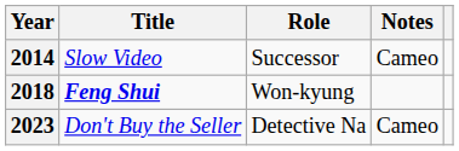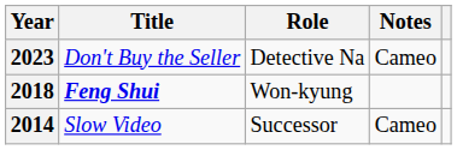 <table class="wikitable sortable plainrowheaders">
 <tr>
 <th scope="col">Year</th>
 <th scope="col">Title</th>
 <th scope="col">Role</th>
 <th scope="col">Notes</th>
 <th scope="col" class="unsortable"></th>
 </tr>
 <tr>
-<th scope="row">2014</th>
-<td><em><a href='#'>Slow Video</a></em></td>
-<td>Successor</td>
+<th scope="row">2023</th>
+<td><em><a href='#'>Don't Buy the Seller</a></em></td>
+<td>Detective  Na</td>
 <td>Cameo</td>
 <td style="text-align:center"></td>
 </tr>
 <tr>
 <th scope="row">2018</th>
 <td><strong><em><a href='#'>Feng Shui</a></em></strong></td>
 <td>Won-kyung</td>
 <td></td>
 <td style="text-align:center"></td>
 </tr>
 <tr>
-<th scope="row">2023</th>
-<td><em><a href='#'>Don't Buy the Seller</a></em></td>
-<td>Detective  Na</td>
+<th scope="row">2014</th>
+<td><em><a href='#'>Slow Video</a></em></td>
+<td>Successor</td>
 <td>Cameo</td>
 <td style="text-align:center"></td>
 </tr>
 </table>
